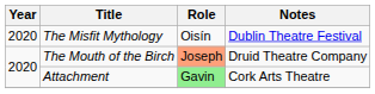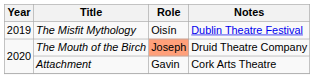 <table class="wikitable sortable">
 <tr>
 <th>Year</th>
 <th>Title</th>
 <th>Role</th>
 <th class="unsortable">Notes</th>
 </tr>
 <tr>
-<td>2020</td>
+<td>2019</td>
 <td><em>The Misfit Mythology</em></td>
 <td>Oisín</td>
 <td><a href='#'>Dublin Theatre Festival</a></td>
 </tr>
 <tr>
 <td rowspan="2">2020</td>
 <td><em>The Mouth of the Birch</em></td>
 <td style="background: lightsalmon;">Joseph</td>
 <td>Druid Theatre Company</td>
 </tr>
 <tr>
 <td><em>Attachment</em></td>
-<td style="background: lightgreen;">Gavin</td>
+<td>Gavin</td>
 <td>Cork Arts Theatre</td>
 </tr>
 <tr>
 </tr>
 </table>
